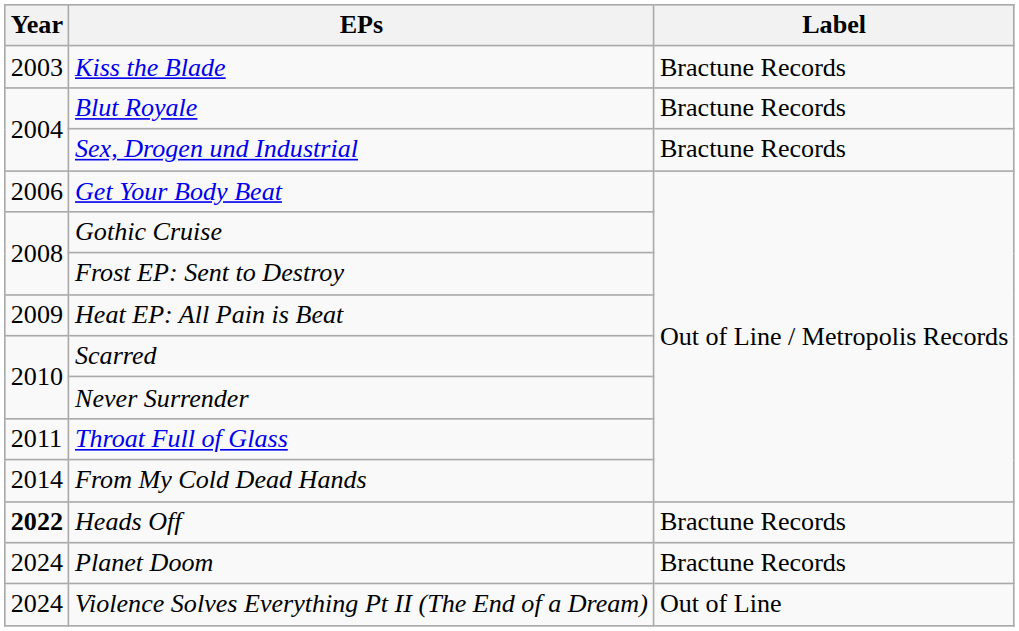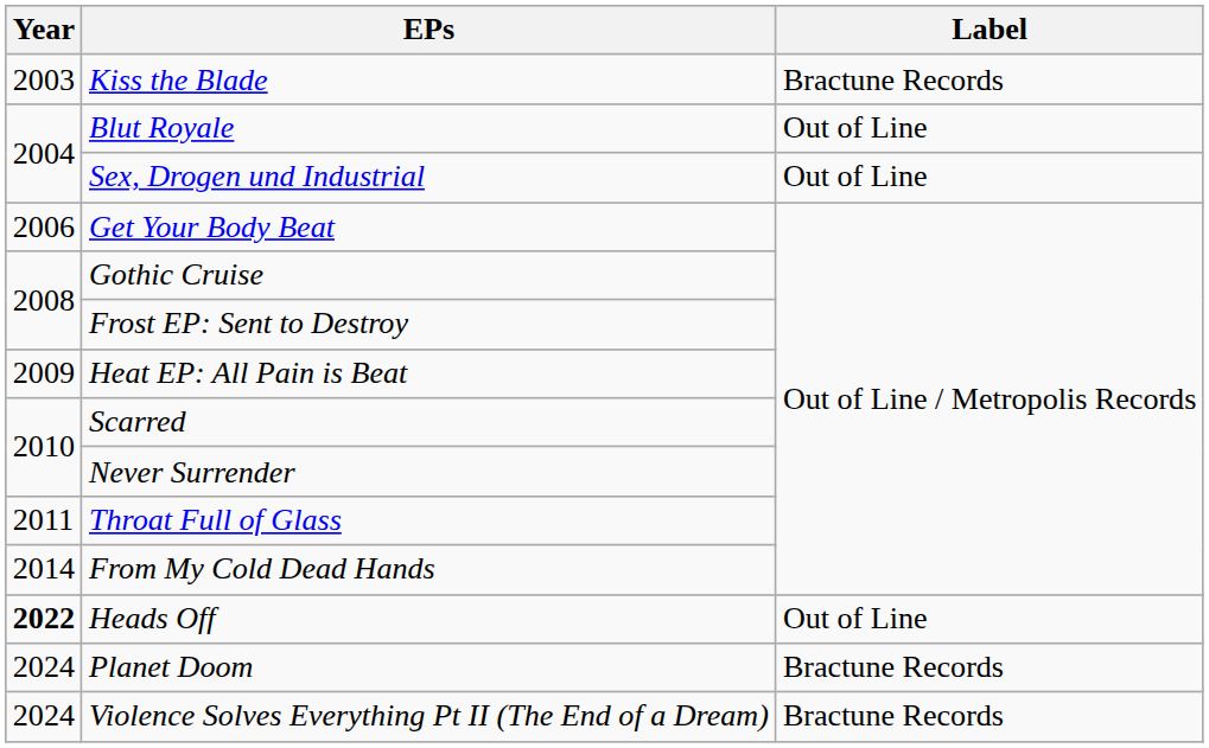 <table class="wikitable">
 <tr>
 <th>Year</th>
 <th>EPs</th>
 <th>Label</th>
 </tr>
 <tr>
 <td>2003</td>
 <td><em><a href='#'>Kiss the Blade</a></em></td>
 <td>Bractune Records</td>
 </tr>
 <tr>
 <td rowspan="2">2004</td>
 <td><em><a href='#'>Blut Royale</a></em></td>
-<td>Bractune Records</td>
+<td>Out of Line</td>
 </tr>
 <tr>
 <td><em><a href='#'>Sex, Drogen und Industrial</a></em></td>
-<td>Bractune Records</td>
+<td>Out of Line</td>
 </tr>
 <tr>
 <td>2006</td>
 <td><em><a href='#'>Get Your Body Beat</a></em></td>
 <td rowspan="8">Out of Line / Metropolis Records</td>
 </tr>
 <tr>
 <td rowspan="2">2008</td>
 <td><em>Gothic Cruise</em></td>
 </tr>
 <tr>
 <td><em>Frost EP: Sent to Destroy</em></td>
 </tr>
 <tr>
 <td>2009</td>
 <td><em>Heat EP: All Pain is Beat</em></td>
 </tr>
 <tr>
 <td rowspan="2">2010</td>
 <td><em>Scarred</em></td>
 </tr>
 <tr>
 <td><em>Never Surrender</em></td>
 </tr>
 <tr>
 <td>2011</td>
 <td><em><a href='#'>Throat Full of Glass</a></em></td>
 </tr>
 <tr>
 <td>2014</td>
 <td><em>From My Cold Dead Hands</em></td>
 </tr>
 <tr>
 <td><strong>2022</strong></td>
 <td><em>Heads Off</em></td>
-<td>Bractune Records</td>
+<td>Out of Line</td>
 </tr>
 <tr>
 <td>2024</td>
 <td><em>Planet Doom</em></td>
 <td>Bractune Records</td>
 </tr>
 <tr>
 <td>2024</td>
 <td><em>Violence Solves Everything Pt II (The End of a Dream)</em></td>
-<td>Out of Line</td>
+<td>Bractune Records</td>
 </tr>
 </table>
